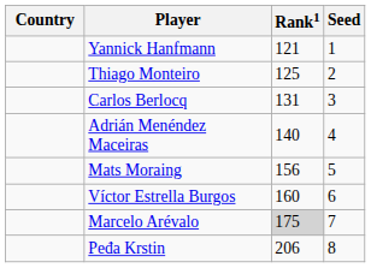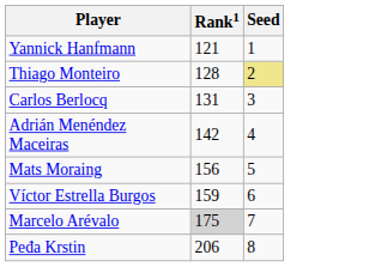 <table class="sortable wikitable">
 <tr>
-<th width="70">Country</th>
 <th width="175">Player</th>
 <th>Rank<sup>1</sup></th>
 <th>Seed</th>
 </tr>
 <tr>
-<td></td>
 <td><a href='#'>Yannick Hanfmann</a></td>
 <td>121</td>
 <td>1</td>
 </tr>
 <tr>
-<td></td>
 <td><a href='#'>Thiago Monteiro</a></td>
-<td>125</td>
-<td>2</td>
+<td>128</td>
+<td style="background: khaki;">2</td>
 </tr>
 <tr>
-<td></td>
 <td><a href='#'>Carlos Berlocq</a></td>
 <td>131</td>
 <td>3</td>
 </tr>
 <tr>
-<td></td>
 <td><a href='#'>Adrián Menéndez Maceiras</a></td>
-<td>140</td>
+<td>142</td>
 <td>4</td>
 </tr>
 <tr>
-<td></td>
 <td><a href='#'>Mats Moraing</a></td>
 <td>156</td>
 <td>5</td>
 </tr>
 <tr>
-<td></td>
 <td><a href='#'>Víctor Estrella Burgos</a></td>
-<td>160</td>
+<td>159</td>
 <td>6</td>
 </tr>
 <tr>
-<td></td>
 <td><a href='#'>Marcelo Arévalo</a></td>
 <td style="background: lightgrey;">175</td>
 <td>7</td>
 </tr>
 <tr>
-<td></td>
 <td><a href='#'>Peđa Krstin</a></td>
 <td>206</td>
 <td>8</td>
 </tr>
 </table>
